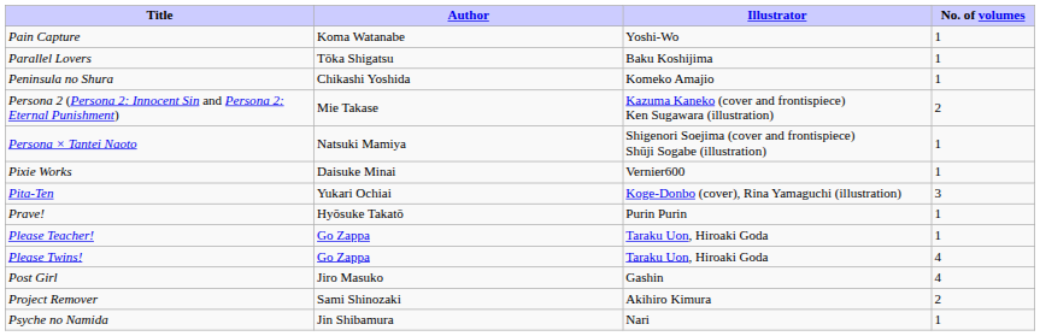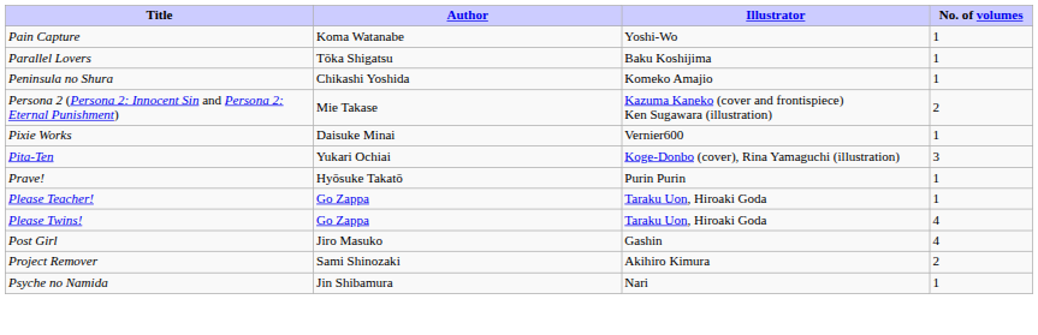 <table class="wikitable" style="width: 98%;">
 <tr>
 <th width=30% style="background:#ccf;">Title</th>
 <th width=30% style="background:#ccf;"><a href='#'>Author</a></th>
 <th width=30% style="background:#ccf;"><a href='#'>Illustrator</a></th>
 <th width=10% style="background:#ccf;">No. of <a href='#'>volumes</a></th>
 </tr>
 <tr>
 <td><em>Pain Capture</em></td>
 <td>Koma Watanabe</td>
 <td>Yoshi-Wo</td>
 <td>1</td>
 </tr>
 <tr>
 <td><em>Parallel Lovers</em></td>
 <td>Tōka Shigatsu</td>
 <td>Baku Koshijima</td>
 <td>1</td>
 </tr>
 <tr>
 <td><em>Peninsula no Shura</em></td>
 <td>Chikashi Yoshida</td>
 <td>Komeko Amajio</td>
 <td>1</td>
 </tr>
 <tr>
 <td><em>Persona 2</em> (<em><a href='#'>Persona 2: Innocent Sin</a></em> and <em><a href='#'>Persona 2: Eternal Punishment</a></em>)</td>
 <td>Mie Takase</td>
 <td><a href='#'>Kazuma Kaneko</a> (cover and frontispiece)<br>Ken Sugawara (illustration)</td>
 <td>2</td>
-</tr>
-<tr>
-<td><em><a href='#'>Persona × Tantei Naoto</a></em></td>
-<td>Natsuki Mamiya</td>
-<td>Shigenori Soejima (cover and frontispiece)<br>Shūji Sogabe (illustration)</td>
-<td>1</td>
 </tr>
 <tr>
 <td><em>Pixie Works</em></td>
 <td>Daisuke Minai</td>
 <td>Vernier600</td>
 <td>1</td>
 </tr>
 <tr>
 <td><em><a href='#'>Pita-Ten</a></em></td>
 <td>Yukari Ochiai</td>
 <td><a href='#'>Koge-Donbo</a> (cover), Rina Yamaguchi (illustration)</td>
 <td>3</td>
 </tr>
 <tr>
 <td><em>Prave!</em></td>
 <td>Hyōsuke Takatō</td>
 <td>Purin Purin</td>
 <td>1</td>
 </tr>
 <tr>
 <td><em><a href='#'>Please Teacher!</a></em></td>
 <td><a href='#'>Go Zappa</a></td>
 <td><a href='#'>Taraku Uon</a>, Hiroaki Goda</td>
 <td>1</td>
 </tr>
 <tr>
 <td><em><a href='#'>Please Twins!</a></em></td>
 <td><a href='#'>Go Zappa</a></td>
 <td><a href='#'>Taraku Uon</a>, Hiroaki Goda</td>
 <td>4</td>
 </tr>
 <tr>
 <td><em>Post Girl</em></td>
 <td>Jiro Masuko</td>
 <td>Gashin</td>
 <td>4</td>
 </tr>
 <tr>
 <td><em>Project Remover</em></td>
 <td>Sami Shinozaki</td>
 <td>Akihiro Kimura</td>
 <td>2</td>
 </tr>
 <tr>
 <td><em>Psyche no Namida</em></td>
 <td>Jin Shibamura</td>
 <td>Nari</td>
 <td>1</td>
 </tr>
 </table>
